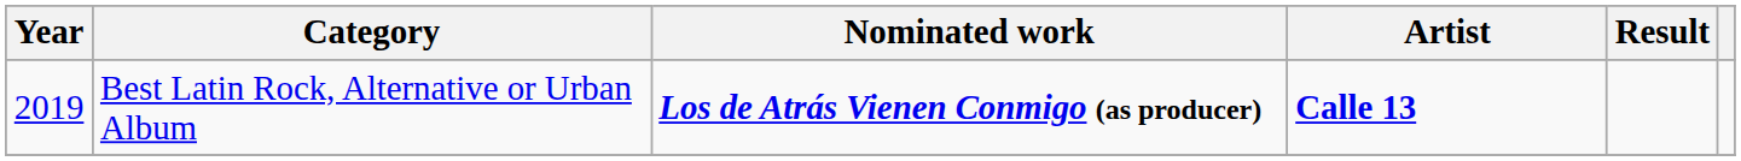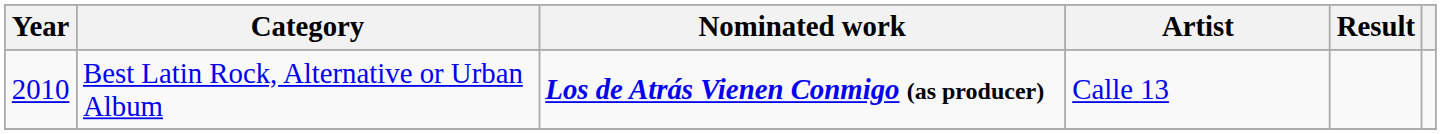 <table class="wikitable" style="width:90%;">
 <tr>
 <th width=5%>Year</th>
 <th style="width:35%;">Category</th>
 <th style="width:40%;">Nominated work</th>
 <th style="width:25%;">Artist</th>
 <th style="width:15%;">Result</th>
 <th width=5%></th>
 </tr>
 <tr>
-<td style="text-align:center;"><a href='#'>2019</a></td>
+<td style="text-align:center;"><a href='#'>2010</a></td>
 <td><a href='#'>Best Latin Rock, Alternative or Urban Album</a></td>
 <td><strong><em><a href='#'>Los de Atrás Vienen Conmigo</a></em> <small>(as producer)</small></strong></td>
-<td><strong><a href='#'>Calle 13</a></strong></td>
+<td><a href='#'>Calle 13</a></td>
 <td></td>
 <td></td>
 </tr>
 <tr>
 </tr>
 </table>
